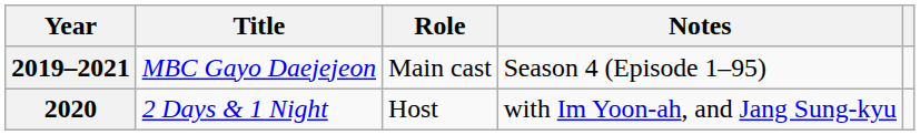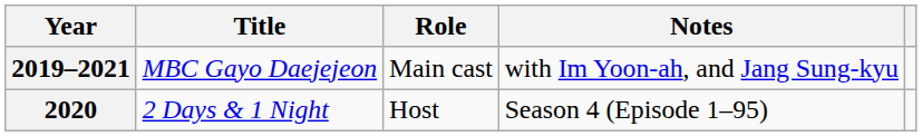 <table class="wikitable plainrowheaders sortable">
 <tr>
 <th scope="col">Year</th>
 <th scope="col">Title</th>
 <th scope="col">Role</th>
 <th scope="col">Notes</th>
 <th scope="col" class="unsortable"></th>
 </tr>
 <tr>
 <th scope="row">2019–2021</th>
 <td><em><a href='#'>MBC Gayo Daejejeon</a></em></td>
 <td>Main cast</td>
-<td>Season 4 (Episode 1–95)</td>
+<td>with <a href='#'>Im Yoon-ah</a>, and <a href='#'>Jang Sung-kyu</a></td>
 <td style="text-align:center"></td>
 </tr>
 <tr>
 <th scope="row">2020</th>
 <td><em><a href='#'>2 Days & 1 Night</a></em></td>
 <td>Host</td>
-<td>with <a href='#'>Im Yoon-ah</a>, and <a href='#'>Jang Sung-kyu</a></td>
+<td>Season 4 (Episode 1–95)</td>
 <td style="text-align:center"></td>
 </tr>
 </table>
